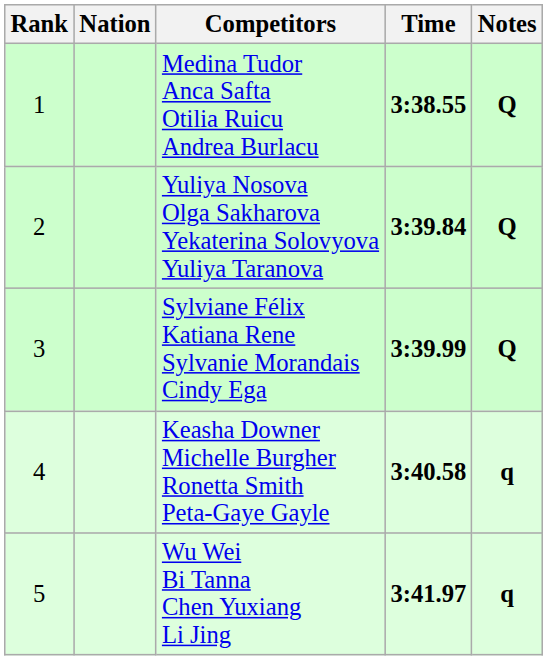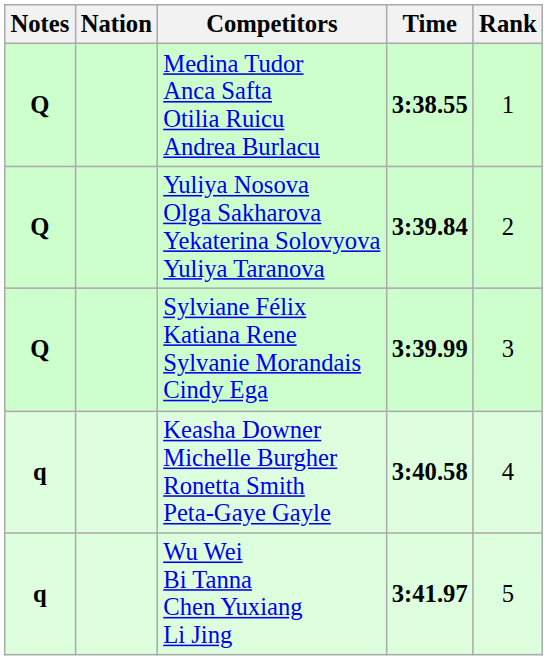 <table class="wikitable sortable" style="text-align:center">
 <tr>
-<th>Rank</th>
+<th>Notes</th>
 <th>Nation</th>
 <th>Competitors</th>
 <th>Time</th>
-<th>Notes</th>
+<th>Rank</th>
 </tr>
 <tr bgcolor=ccffcc>
-<td>1</td>
+<td><strong>Q</strong></td>
 <td align=left></td>
 <td align=left><a href='#'>Medina Tudor</a><br><a href='#'>Anca Safta</a><br><a href='#'>Otilia Ruicu</a><br><a href='#'>Andrea Burlacu</a></td>
 <td><strong>3:38.55</strong></td>
-<td><strong>Q</strong></td>
+<td>1</td>
 </tr>
 <tr bgcolor=ccffcc>
-<td>2</td>
+<td><strong>Q</strong></td>
 <td align=left></td>
 <td align=left><a href='#'>Yuliya Nosova</a><br><a href='#'>Olga Sakharova</a><br><a href='#'>Yekaterina Solovyova</a><br><a href='#'>Yuliya Taranova</a></td>
 <td><strong>3:39.84</strong></td>
-<td><strong>Q</strong></td>
+<td>2</td>
 </tr>
 <tr bgcolor=ccffcc>
-<td>3</td>
+<td><strong>Q</strong></td>
 <td align=left></td>
 <td align=left><a href='#'>Sylviane Félix</a><br><a href='#'>Katiana Rene</a><br><a href='#'>Sylvanie Morandais</a><br><a href='#'>Cindy Ega</a></td>
 <td><strong>3:39.99</strong></td>
-<td><strong>Q</strong></td>
+<td>3</td>
 </tr>
 <tr bgcolor=ddffdd>
-<td>4</td>
+<td><strong>q</strong></td>
 <td align=left></td>
 <td align=left><a href='#'>Keasha Downer</a><br><a href='#'>Michelle Burgher</a><br><a href='#'>Ronetta Smith</a><br><a href='#'>Peta-Gaye Gayle</a></td>
 <td><strong>3:40.58</strong></td>
-<td><strong>q</strong></td>
+<td>4</td>
 </tr>
 <tr bgcolor=ddffdd>
-<td>5</td>
+<td><strong>q</strong></td>
 <td align=left></td>
 <td align=left><a href='#'>Wu Wei</a><br><a href='#'>Bi Tanna</a><br><a href='#'>Chen Yuxiang</a><br><a href='#'>Li Jing</a></td>
 <td><strong>3:41.97</strong></td>
-<td><strong>q</strong></td>
+<td>5</td>
 </tr>
 </table>
